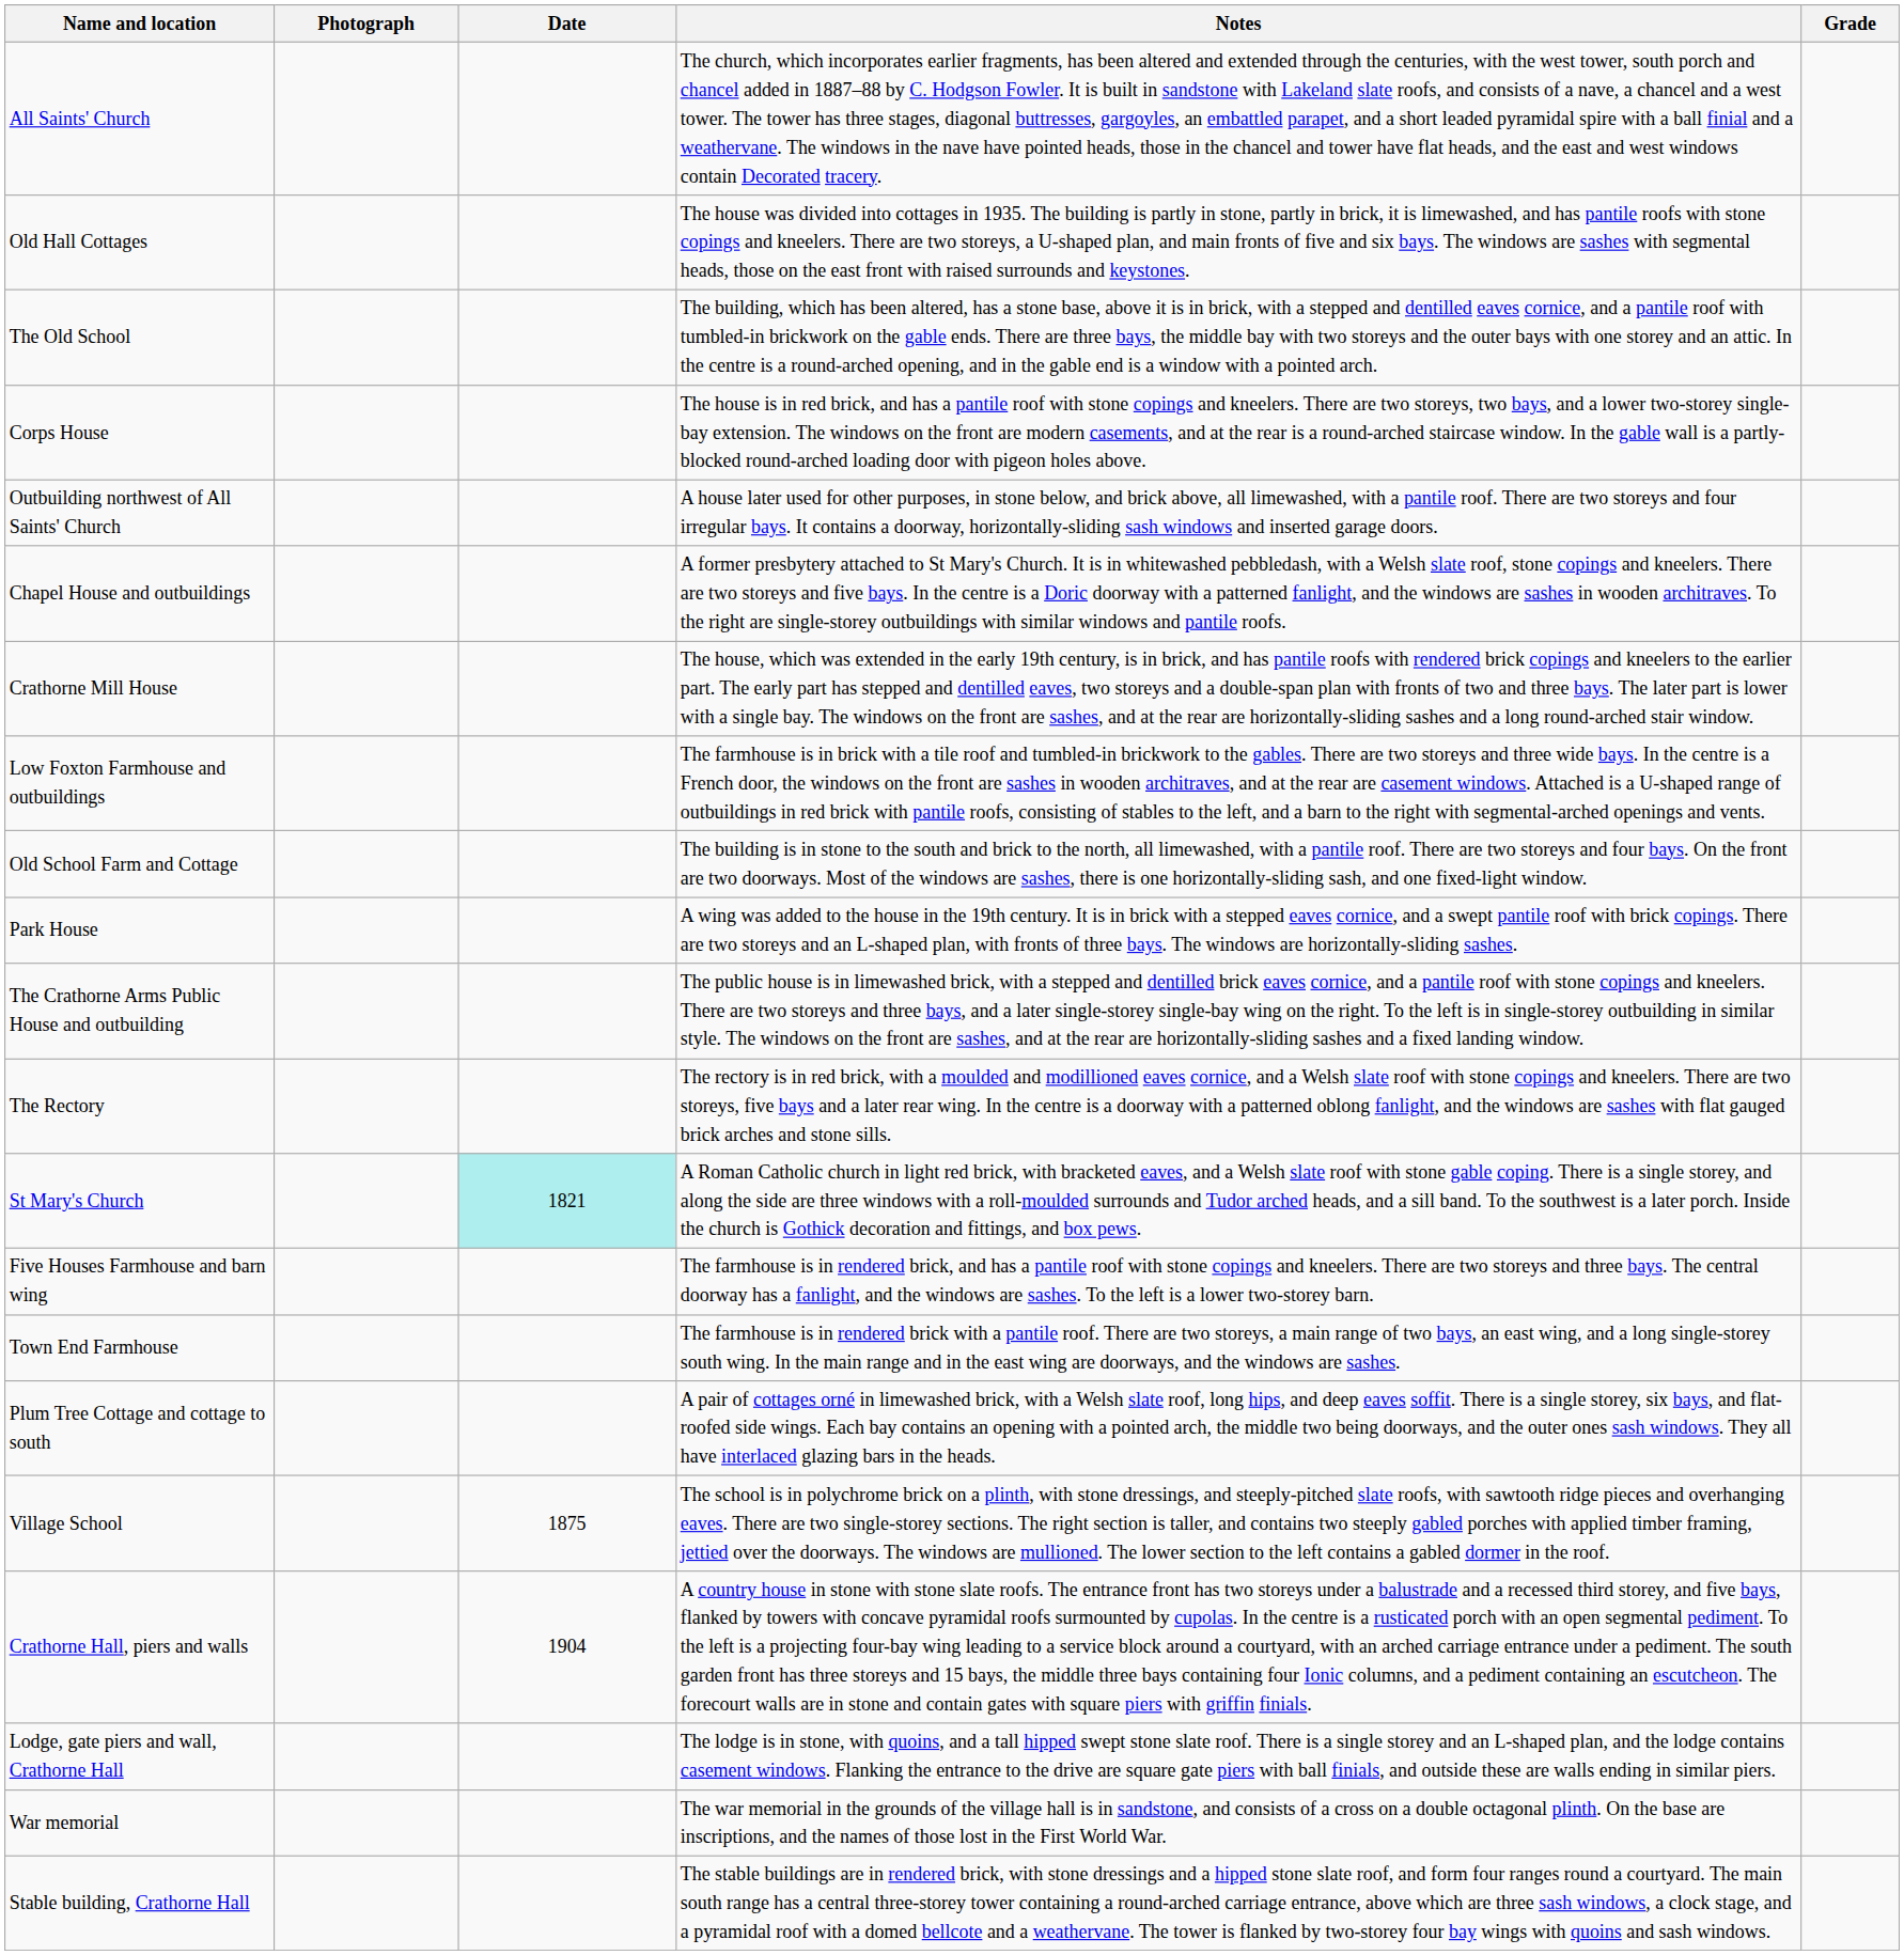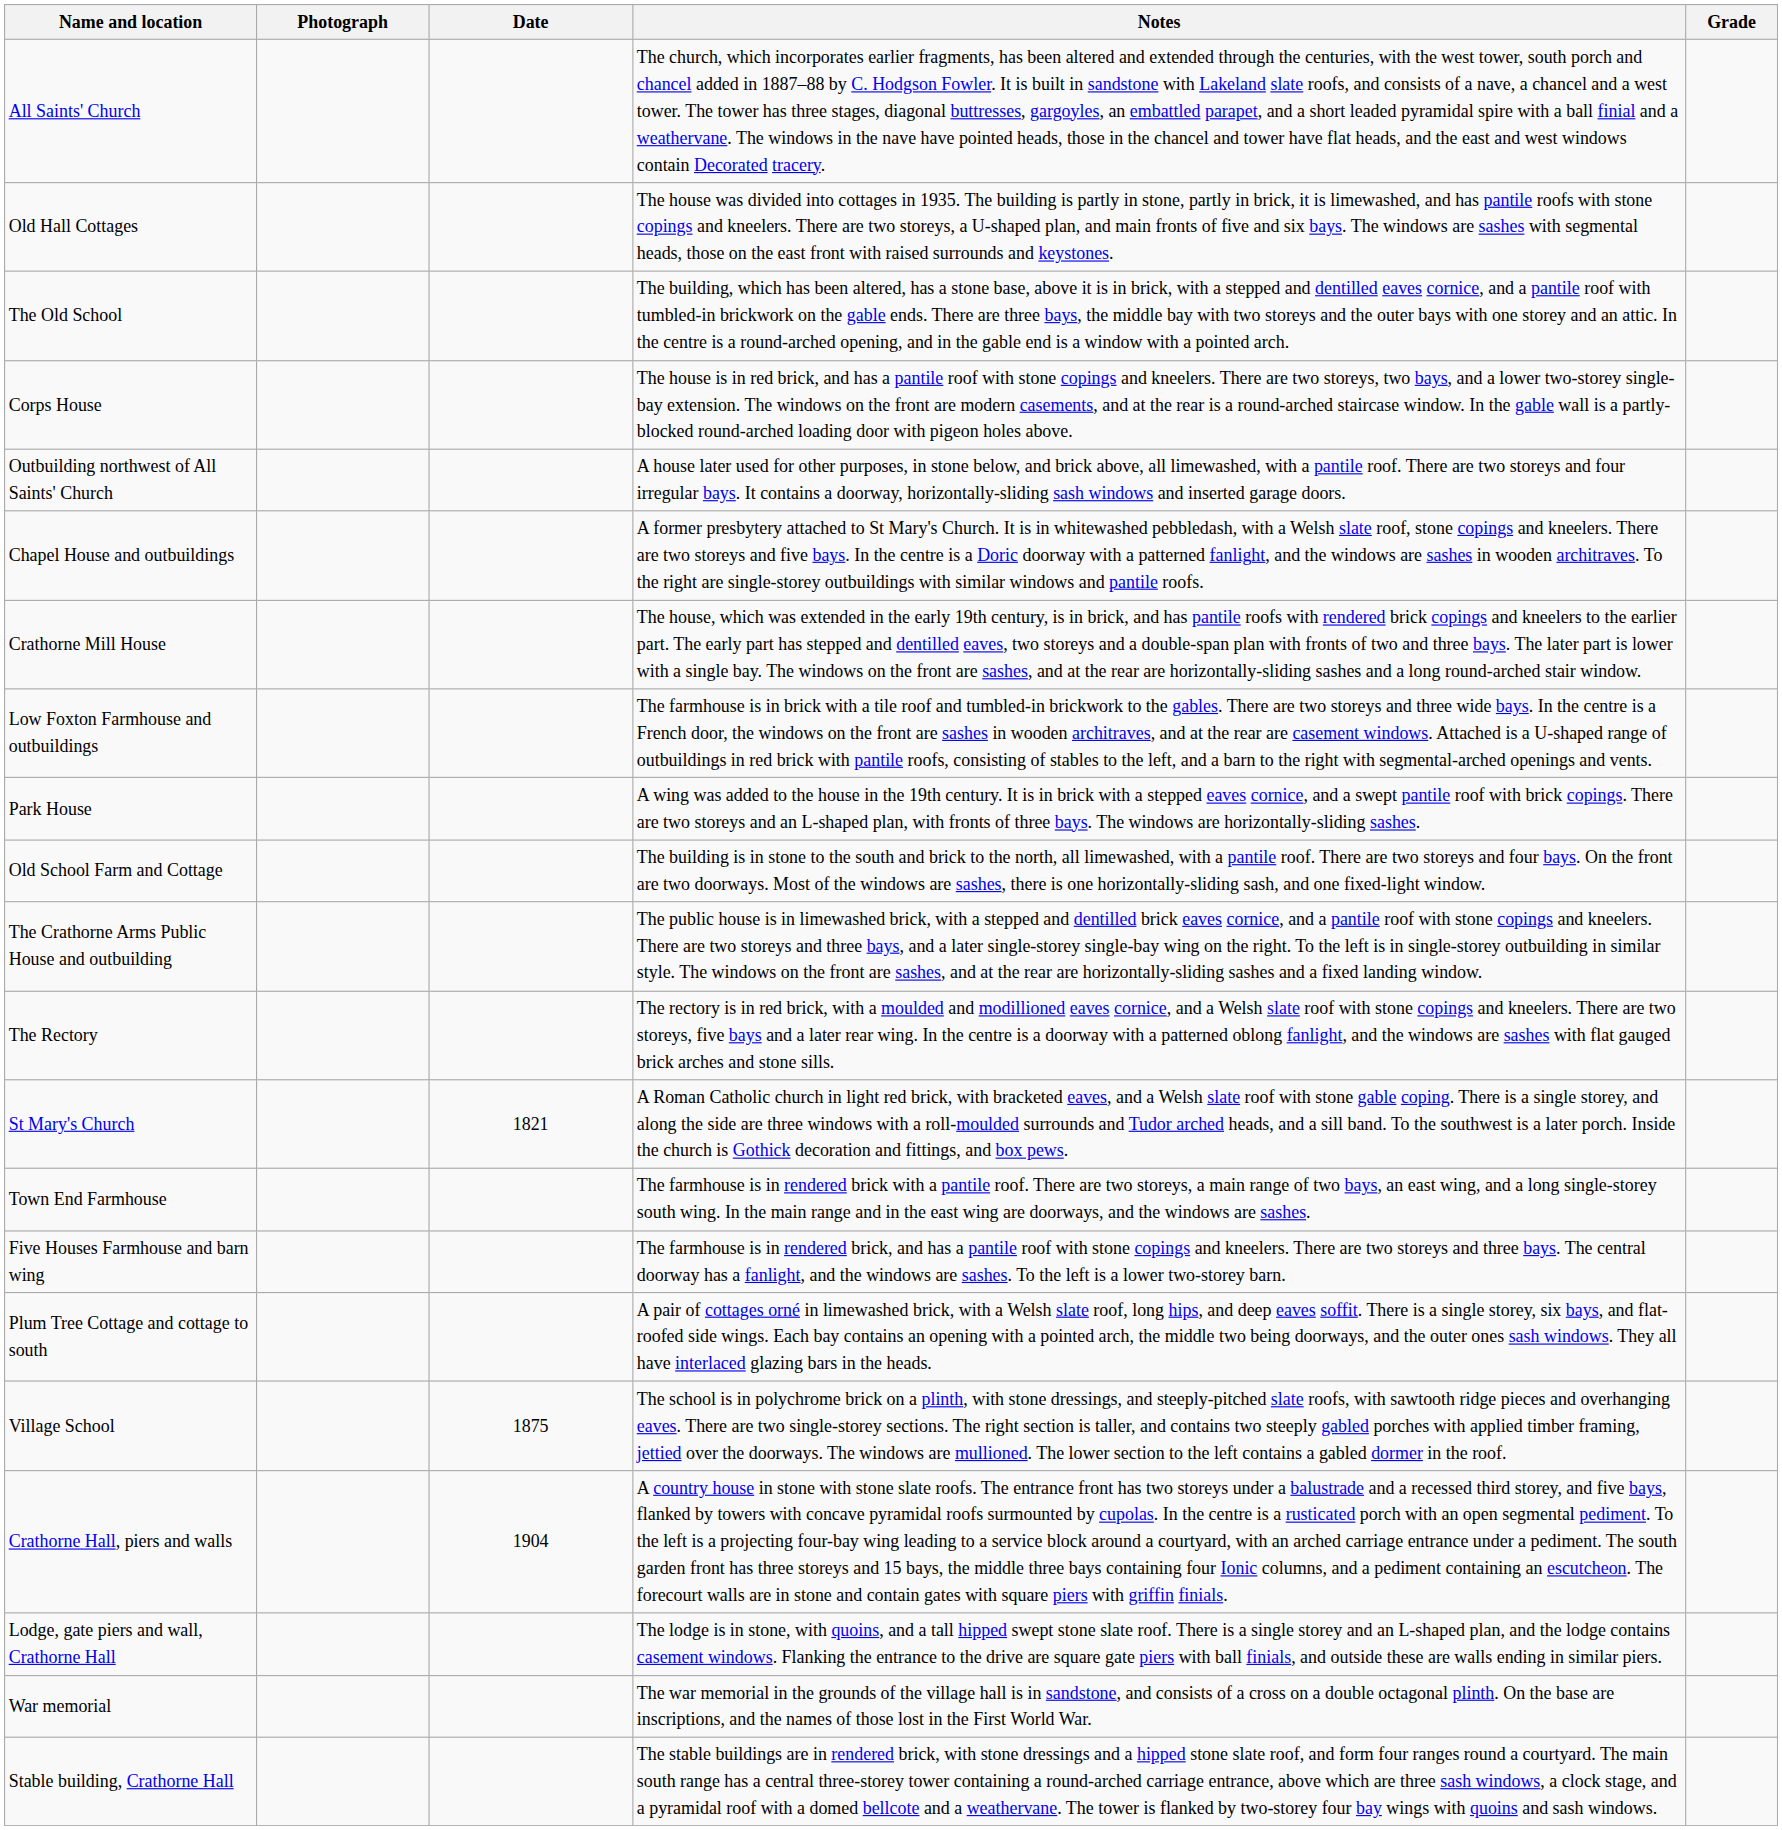 <table class="wikitable sortable plainrowheaders" style="width:100%; border:0px; text-align:left; line-height:150%">
 <tr>
 <th scope="col"  style="width:150px">Name and location</th>
 <th scope="col"  style="width:100px" class="unsortable">Photograph</th>
 <th scope="col"  style="width:120px">Date</th>
 <th scope="col"  style="width:650px" class="unsortable">Notes</th>
 <th scope="col"  style="width:50px">Grade</th>
 </tr>
 <tr>
 <td><a href='#'>All Saints' Church</a><br></td>
 <td></td>
 <td align="center"></td>
 <td>The church, which incorporates earlier fragments, has been altered and extended through the centuries, with the west tower, south porch and <a href='#'>chancel</a> added in 1887–88 by <a href='#'>C. Hodgson Fowler</a>.  It is built in <a href='#'>sandstone</a> with <a href='#'>Lakeland</a> <a href='#'>slate</a> roofs, and consists of a nave, a chancel and a west tower.  The tower has three stages, diagonal <a href='#'>buttresses</a>, <a href='#'>gargoyles</a>, an <a href='#'>embattled</a> <a href='#'>parapet</a>, and a short leaded pyramidal spire with a ball <a href='#'>finial</a> and a <a href='#'>weathervane</a>.  The windows in the nave have pointed heads, those in the chancel and tower have flat heads, and the east and west windows contain <a href='#'>Decorated</a> <a href='#'>tracery</a>.</td>
 <td align="center" ></td>
 </tr>
 <tr>
 <td>Old Hall Cottages<br></td>
 <td></td>
 <td align="center"></td>
 <td>The house was divided into cottages in 1935.  The building is partly in stone, partly in brick, it is limewashed, and has <a href='#'>pantile</a> roofs with stone <a href='#'>copings</a> and kneelers.  There are two storeys, a U-shaped plan, and main fronts of five and six <a href='#'>bays</a>.  The windows are <a href='#'>sashes</a> with segmental heads, those on the east front with raised surrounds and <a href='#'>keystones</a>.</td>
 <td align="center" ></td>
 </tr>
 <tr>
 <td>The Old School<br></td>
 <td></td>
 <td align="center"></td>
 <td>The building, which has been altered, has a stone base, above it is in brick, with a stepped and <a href='#'>dentilled</a> <a href='#'>eaves</a> <a href='#'>cornice</a>, and a <a href='#'>pantile</a> roof with tumbled-in brickwork on the <a href='#'>gable</a> ends.  There are three <a href='#'>bays</a>, the middle bay with two storeys and the outer bays with one storey and an attic.  In the centre is a round-arched opening, and in the gable end is a window with a pointed arch.</td>
 <td align="center" ></td>
 </tr>
 <tr>
 <td>Corps House<br></td>
 <td></td>
 <td align="center"></td>
 <td>The house is in red brick, and has a <a href='#'>pantile</a> roof with stone <a href='#'>copings</a> and kneelers.  There are two storeys, two <a href='#'>bays</a>, and a lower two-storey single-bay extension.  The windows on the front are modern <a href='#'>casements</a>, and at the rear is a round-arched staircase window.  In the <a href='#'>gable</a> wall is a partly-blocked round-arched loading door with pigeon holes above.</td>
 <td align="center" ></td>
 </tr>
 <tr>
 <td>Outbuilding northwest of All Saints' Church<br></td>
 <td></td>
 <td align="center"></td>
 <td>A house later used for other purposes, in stone below, and brick above, all limewashed, with a <a href='#'>pantile</a> roof.  There are two storeys and four irregular <a href='#'>bays</a>.  It contains a doorway, horizontally-sliding <a href='#'>sash windows</a> and inserted garage doors.</td>
 <td align="center" ></td>
 </tr>
 <tr>
 <td>Chapel House and outbuildings<br></td>
 <td></td>
 <td align="center"></td>
 <td>A former presbytery attached to St Mary's Church.  It is in whitewashed pebbledash, with a Welsh <a href='#'>slate</a> roof, stone <a href='#'>copings</a> and kneelers.  There are two storeys and five <a href='#'>bays</a>.  In the centre is a <a href='#'>Doric</a> doorway with a patterned <a href='#'>fanlight</a>, and the windows are <a href='#'>sashes</a> in wooden <a href='#'>architraves</a>.  To the right are single-storey outbuildings with similar windows and <a href='#'>pantile</a> roofs.</td>
 <td align="center" ></td>
 </tr>
 <tr>
 <td>Crathorne Mill House<br></td>
 <td></td>
 <td align="center"></td>
 <td>The house, which was extended in the early 19th century, is in brick, and has <a href='#'>pantile</a> roofs with <a href='#'>rendered</a> brick <a href='#'>copings</a> and kneelers to the earlier part.  The early part has stepped and <a href='#'>dentilled</a> <a href='#'>eaves</a>, two storeys and a double-span plan with fronts of two and three <a href='#'>bays</a>.  The later part is lower with a single bay.  The windows on the front are <a href='#'>sashes</a>, and at the rear are horizontally-sliding sashes and a long round-arched stair window.</td>
 <td align="center" ></td>
 </tr>
 <tr>
 <td>Low Foxton Farmhouse and outbuildings<br></td>
 <td></td>
 <td align="center"></td>
 <td>The farmhouse is in brick with a tile roof and tumbled-in brickwork to the <a href='#'>gables</a>.  There are two storeys and three wide <a href='#'>bays</a>.  In the centre is a French door, the windows on the front are <a href='#'>sashes</a> in wooden <a href='#'>architraves</a>, and at the rear are <a href='#'>casement windows</a>.  Attached is a U-shaped range of outbuildings in red brick with <a href='#'>pantile</a> roofs, consisting of stables to the left, and a barn to the right with segmental-arched openings and vents.</td>
 <td align="center" ></td>
 </tr>
 <tr>
+<td>Park House<br></td>
+<td></td>
+<td align="center"></td>
+<td>A wing was added to the house in the 19th century.  It is in brick with a stepped <a href='#'>eaves</a> <a href='#'>cornice</a>, and a swept <a href='#'>pantile</a> roof with brick <a href='#'>copings</a>.  There are two storeys and an L-shaped plan, with fronts of three <a href='#'>bays</a>.  The windows are horizontally-sliding <a href='#'>sashes</a>.</td>
+<td align="center" ></td>
+</tr>
+<tr>
 <td>Old School Farm and Cottage<br></td>
 <td></td>
 <td align="center"></td>
 <td>The building is in stone to the south and brick to the north, all limewashed, with a <a href='#'>pantile</a> roof.  There are two storeys and four <a href='#'>bays</a>.  On the front are two doorways.  Most of the windows are <a href='#'>sashes</a>, there is one horizontally-sliding sash, and one fixed-light window.</td>
-<td align="center" ></td>
-</tr>
-<tr>
-<td>Park House<br></td>
-<td></td>
-<td align="center"></td>
-<td>A wing was added to the house in the 19th century.  It is in brick with a stepped <a href='#'>eaves</a> <a href='#'>cornice</a>, and a swept <a href='#'>pantile</a> roof with brick <a href='#'>copings</a>.  There are two storeys and an L-shaped plan, with fronts of three <a href='#'>bays</a>.  The windows are horizontally-sliding <a href='#'>sashes</a>.</td>
 <td align="center" ></td>
 </tr>
 <tr>
 <td>The Crathorne Arms Public House and outbuilding<br></td>
 <td></td>
 <td align="center"></td>
 <td>The public house is in limewashed brick, with a stepped and <a href='#'>dentilled</a> brick <a href='#'>eaves</a> <a href='#'>cornice</a>, and a <a href='#'>pantile</a> roof with stone <a href='#'>copings</a> and kneelers.  There are two storeys and three <a href='#'>bays</a>, and a later single-storey single-bay wing on the right.  To the left is in single-storey outbuilding in similar style.  The windows on the front are <a href='#'>sashes</a>, and at the rear are horizontally-sliding sashes and a fixed landing window.</td>
 <td align="center" ></td>
 </tr>
 <tr>
 <td>The Rectory<br></td>
 <td></td>
 <td align="center"></td>
 <td>The rectory is in red brick, with a <a href='#'>moulded</a> and <a href='#'>modillioned</a> <a href='#'>eaves</a> <a href='#'>cornice</a>, and a Welsh <a href='#'>slate</a> roof with stone <a href='#'>copings</a> and kneelers.  There are two storeys, five <a href='#'>bays</a> and a later rear wing.  In the centre is a doorway with a patterned oblong <a href='#'>fanlight</a>, and the windows are <a href='#'>sashes</a> with flat gauged brick arches and stone sills.</td>
 <td align="center" ></td>
 </tr>
 <tr>
 <td><a href='#'>St Mary's Church</a><br></td>
 <td></td>
-<td align="center" style="background: paleturquoise;">1821</td>
+<td align="center">1821</td>
 <td>A Roman Catholic church in light red brick, with bracketed <a href='#'>eaves</a>, and a Welsh <a href='#'>slate</a> roof with stone <a href='#'>gable</a> <a href='#'>coping</a>.  There is a single storey, and along the side are three windows with a roll-<a href='#'>moulded</a> surrounds and <a href='#'>Tudor arched</a> heads, and a sill band.  To the southwest is a later porch.  Inside the church is <a href='#'>Gothick</a> decoration and fittings, and <a href='#'>box pews</a>.</td>
+<td align="center" ></td>
+</tr>
+<tr>
+<td>Town End Farmhouse<br></td>
+<td></td>
+<td align="center"></td>
+<td>The farmhouse is in <a href='#'>rendered</a> brick with a <a href='#'>pantile</a> roof.  There are two storeys, a main range of two <a href='#'>bays</a>, an east wing, and a long single-storey south wing.  In the main range and in the east wing are doorways, and the windows are <a href='#'>sashes</a>.</td>
 <td align="center" ></td>
 </tr>
 <tr>
 <td>Five Houses Farmhouse and barn wing<br></td>
 <td></td>
 <td align="center"></td>
 <td>The farmhouse is in <a href='#'>rendered</a> brick, and has a <a href='#'>pantile</a> roof with stone <a href='#'>copings</a> and kneelers.  There are two storeys and three <a href='#'>bays</a>.  The central doorway has a <a href='#'>fanlight</a>, and the windows are <a href='#'>sashes</a>.  To the left is a lower two-storey barn.</td>
-<td align="center" ></td>
-</tr>
-<tr>
-<td>Town End Farmhouse<br></td>
-<td></td>
-<td align="center"></td>
-<td>The farmhouse is in <a href='#'>rendered</a> brick with a <a href='#'>pantile</a> roof.  There are two storeys, a main range of two <a href='#'>bays</a>, an east wing, and a long single-storey south wing.  In the main range and in the east wing are doorways, and the windows are <a href='#'>sashes</a>.</td>
 <td align="center" ></td>
 </tr>
 <tr>
 <td>Plum Tree Cottage and cottage to south<br></td>
 <td></td>
 <td align="center"></td>
 <td>A pair of <a href='#'>cottages orné</a> in limewashed brick, with a Welsh <a href='#'>slate</a> roof, long <a href='#'>hips</a>, and deep <a href='#'>eaves</a> <a href='#'>soffit</a>.  There is a single storey, six <a href='#'>bays</a>, and flat-roofed side wings.  Each bay contains an opening with a pointed arch, the middle two being doorways, and the outer ones <a href='#'>sash windows</a>.  They all have <a href='#'>interlaced</a> glazing bars in the heads.</td>
 <td align="center" ></td>
 </tr>
 <tr>
 <td>Village School<br></td>
 <td></td>
 <td align="center">1875</td>
 <td>The school is in polychrome brick on a <a href='#'>plinth</a>, with stone dressings, and  steeply-pitched <a href='#'>slate</a> roofs, with sawtooth ridge pieces and overhanging <a href='#'>eaves</a>.  There are two single-storey sections.  The right section is taller, and contains two steeply <a href='#'>gabled</a> porches with applied timber framing, <a href='#'>jettied</a> over the doorways.  The windows are <a href='#'>mullioned</a>.  The lower section to the left contains a gabled <a href='#'>dormer</a> in the roof.</td>
 <td align="center" ></td>
 </tr>
 <tr>
 <td><a href='#'>Crathorne Hall</a>, piers and walls<br></td>
 <td></td>
 <td align="center">1904</td>
 <td>A <a href='#'>country house</a> in stone with stone slate roofs.  The entrance front has two storeys under a <a href='#'>balustrade</a> and a recessed third storey, and five <a href='#'>bays</a>, flanked by towers with concave pyramidal roofs surmounted by <a href='#'>cupolas</a>. In the centre is a <a href='#'>rusticated</a> porch with an open segmental <a href='#'>pediment</a>.  To the left is a projecting four-bay wing leading to a service block around a courtyard, with an arched carriage entrance under a pediment.  The south garden front has three storeys and 15 bays, the middle three bays containing four <a href='#'>Ionic</a> columns, and a pediment containing an <a href='#'>escutcheon</a>.  The forecourt walls are in stone and contain gates with square <a href='#'>piers</a> with <a href='#'>griffin</a> <a href='#'>finials</a>.</td>
 <td align="center" ></td>
 </tr>
 <tr>
 <td>Lodge, gate piers and wall,<br><a href='#'>Crathorne Hall</a><br></td>
 <td></td>
 <td align="center"></td>
 <td>The lodge is in stone, with <a href='#'>quoins</a>, and a tall <a href='#'>hipped</a> swept stone slate roof.  There is a single storey and an L-shaped plan, and the lodge contains <a href='#'>casement windows</a>.  Flanking the entrance to the drive are square gate <a href='#'>piers</a> with ball <a href='#'>finials</a>, and outside these are walls ending in similar piers.</td>
 <td align="center" ></td>
 </tr>
 <tr>
 <td>War memorial<br></td>
 <td></td>
 <td align="center"></td>
 <td>The war memorial in the grounds of the village hall is in <a href='#'>sandstone</a>, and consists of a cross on a double octagonal <a href='#'>plinth</a>.  On the base are inscriptions, and the names of those lost in the First World War.</td>
 <td align="center" ></td>
 </tr>
 <tr>
 <td>Stable building, <a href='#'>Crathorne Hall</a><br></td>
 <td></td>
 <td align="center"></td>
 <td>The stable buildings are in <a href='#'>rendered</a> brick, with stone dressings and a <a href='#'>hipped</a> stone slate roof, and form four ranges round a courtyard.  The main south range has a central three-storey tower containing a round-arched carriage entrance, above which are three <a href='#'>sash windows</a>, a clock stage, and a pyramidal roof with a domed <a href='#'>bellcote</a> and a <a href='#'>weathervane</a>.  The tower is flanked by two-storey four <a href='#'>bay</a> wings with <a href='#'>quoins</a> and sash windows.</td>
 <td align="center" ></td>
 </tr>
 <tr>
 </tr>
 </table>
